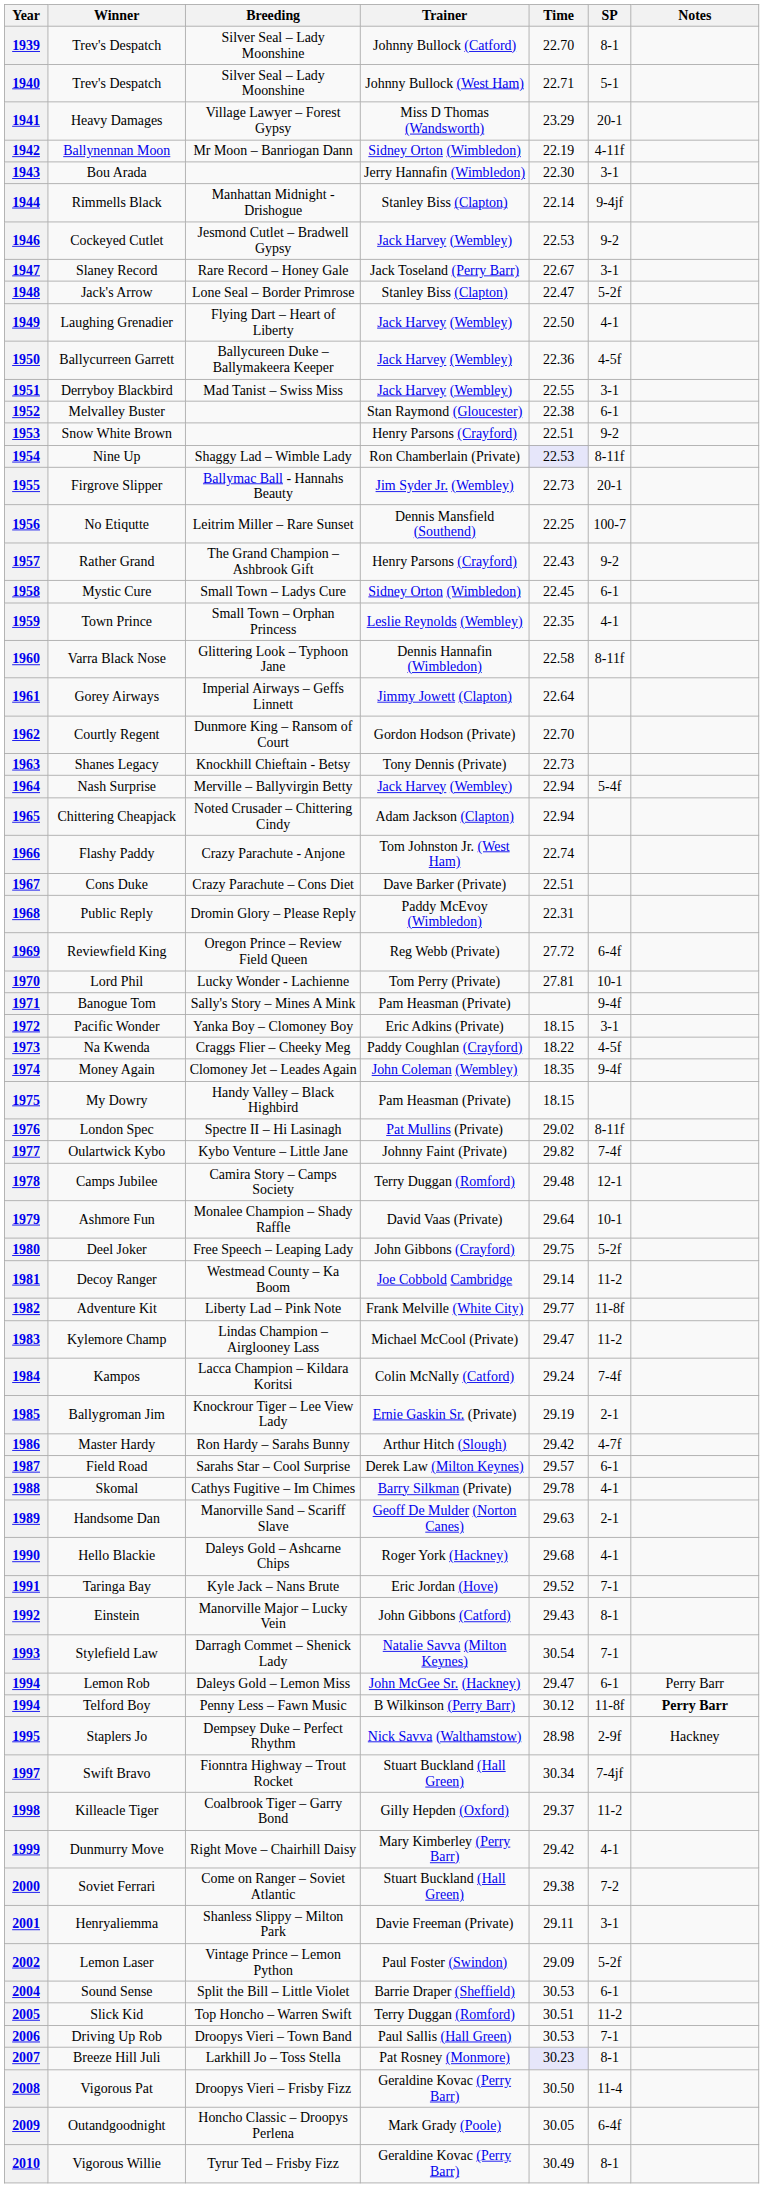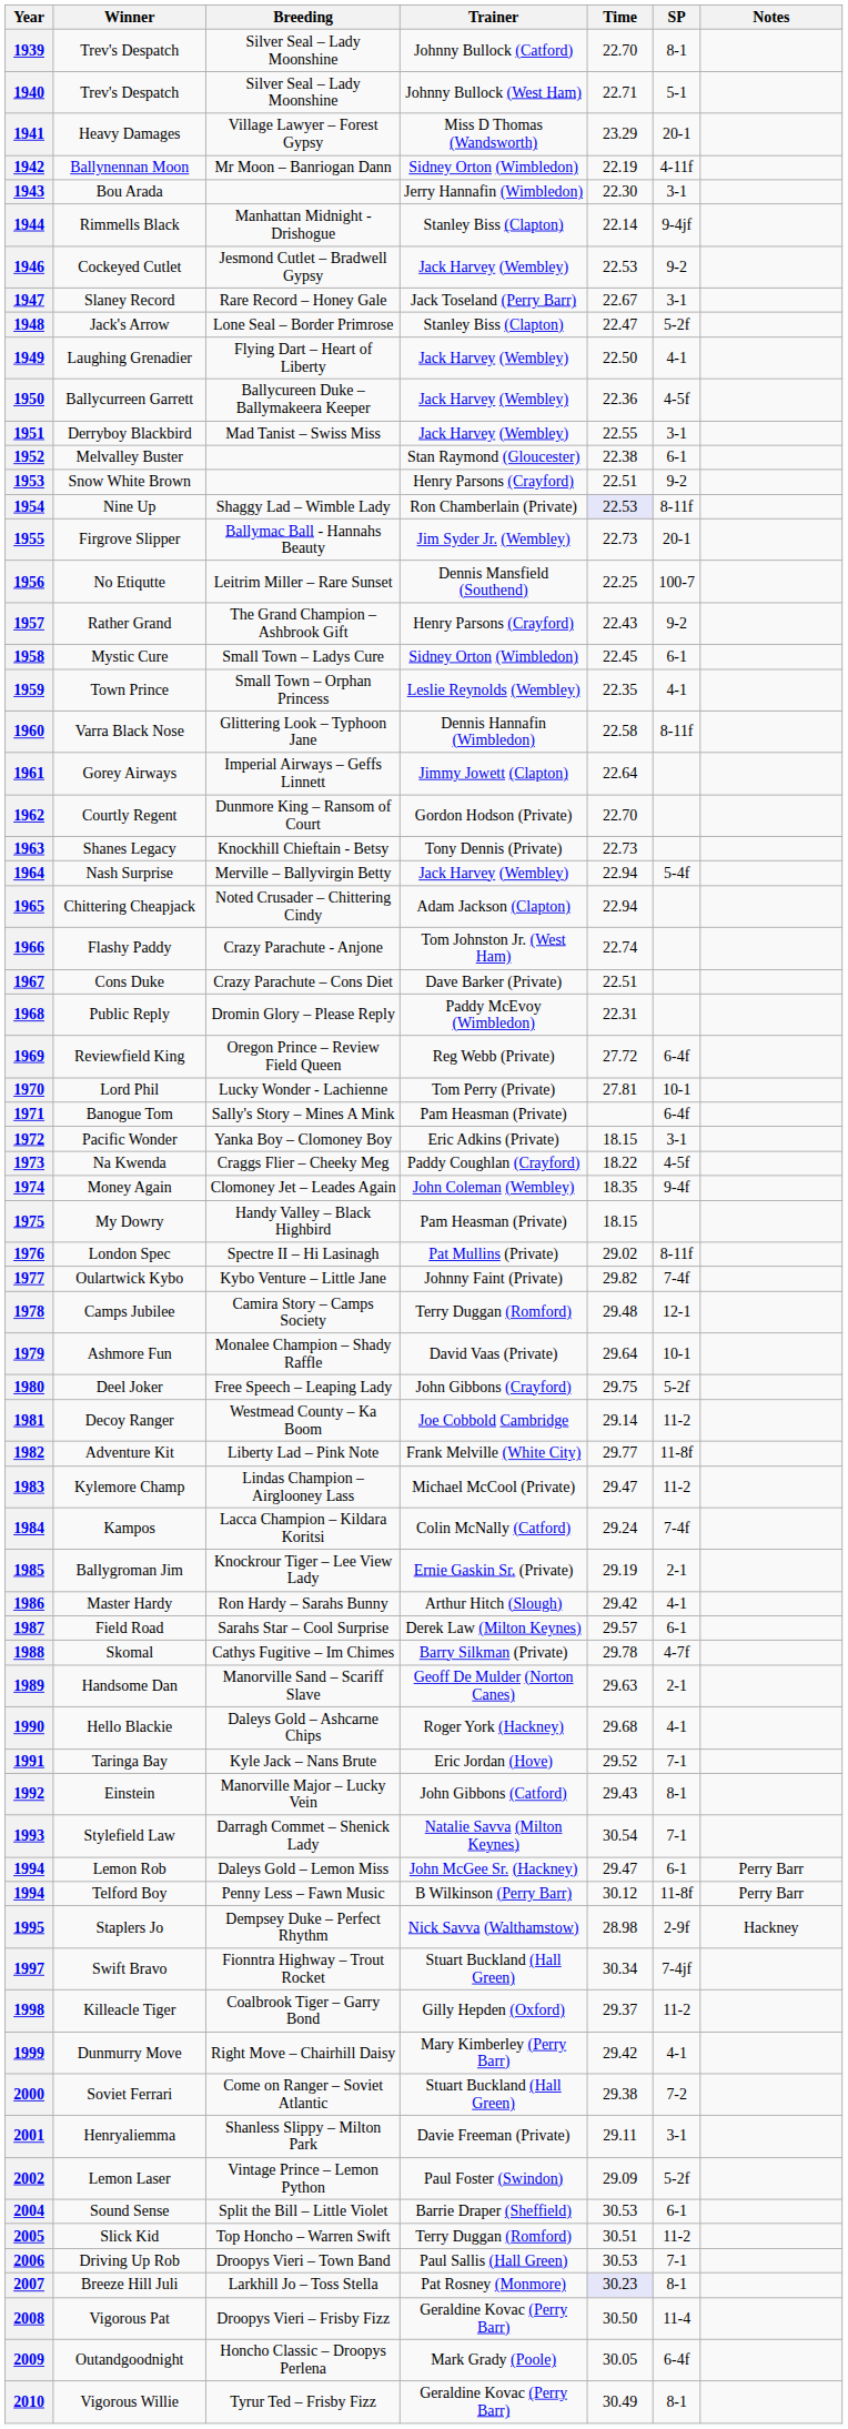 <table class="wikitable" style="text-align:center">
 <tr>
 <th width=50>Year</th>
 <th width=180>Winner</th>
 <th width=270>Breeding</th>
 <th width=250>Trainer</th>
 <th width=80>Time</th>
 <th width=50>SP</th>
 <th width=200>Notes</th>
 </tr>
 <tr>
 <th><a href='#'>1939</a></th>
 <td>Trev's Despatch</td>
 <td>Silver Seal – Lady Moonshine</td>
 <td>Johnny Bullock <a href='#'>(Catford)</a></td>
 <td>22.70</td>
 <td>8-1</td>
 <td></td>
 </tr>
 <tr>
 <th><a href='#'>1940</a></th>
 <td>Trev's Despatch</td>
 <td>Silver Seal – Lady Moonshine</td>
 <td>Johnny Bullock <a href='#'>(West Ham)</a></td>
 <td>22.71</td>
 <td>5-1</td>
 <td></td>
 </tr>
 <tr>
 <th><a href='#'>1941</a></th>
 <td>Heavy Damages</td>
 <td>Village Lawyer – Forest Gypsy</td>
 <td>Miss D Thomas <a href='#'>(Wandsworth)</a></td>
 <td>23.29</td>
 <td>20-1</td>
 <td></td>
 </tr>
 <tr>
 <th><a href='#'>1942</a></th>
 <td><a href='#'>Ballynennan Moon</a></td>
 <td>Mr Moon – Banriogan Dann</td>
 <td><a href='#'>Sidney Orton</a> <a href='#'>(Wimbledon)</a></td>
 <td>22.19</td>
 <td>4-11f</td>
 <td></td>
 </tr>
 <tr>
 <th><a href='#'>1943</a></th>
 <td>Bou Arada</td>
 <td></td>
 <td>Jerry Hannafin <a href='#'>(Wimbledon)</a></td>
 <td>22.30</td>
 <td>3-1</td>
 <td></td>
 </tr>
 <tr>
 <th><a href='#'>1944</a></th>
 <td>Rimmells Black </td>
 <td>Manhattan Midnight - Drishogue</td>
 <td>Stanley Biss <a href='#'>(Clapton)</a></td>
 <td>22.14</td>
 <td>9-4jf</td>
 <td></td>
 </tr>
 <tr>
 <th><a href='#'>1946</a></th>
 <td>Cockeyed Cutlet</td>
 <td>Jesmond Cutlet – Bradwell Gypsy</td>
 <td><a href='#'>Jack Harvey</a> <a href='#'>(Wembley)</a></td>
 <td>22.53</td>
 <td>9-2</td>
 <td></td>
 </tr>
 <tr>
 <th><a href='#'>1947</a></th>
 <td>Slaney Record</td>
 <td>Rare Record – Honey Gale</td>
 <td>Jack Toseland <a href='#'>(Perry Barr)</a></td>
 <td>22.67</td>
 <td>3-1</td>
 <td></td>
 </tr>
 <tr>
 <th><a href='#'>1948</a></th>
 <td>Jack's Arrow</td>
 <td>Lone Seal – Border Primrose</td>
 <td>Stanley Biss <a href='#'>(Clapton)</a></td>
 <td>22.47</td>
 <td>5-2f</td>
 <td></td>
 </tr>
 <tr>
 <th><a href='#'>1949</a></th>
 <td>Laughing Grenadier</td>
 <td>Flying Dart – Heart of Liberty</td>
 <td><a href='#'>Jack Harvey</a> <a href='#'>(Wembley)</a></td>
 <td>22.50</td>
 <td>4-1</td>
 <td></td>
 </tr>
 <tr>
 <th><a href='#'>1950</a></th>
 <td>Ballycurreen Garrett</td>
 <td>Ballycureen Duke – Ballymakeera Keeper</td>
 <td><a href='#'>Jack Harvey</a> <a href='#'>(Wembley)</a></td>
 <td>22.36</td>
 <td>4-5f</td>
 <td></td>
 </tr>
 <tr>
 <th><a href='#'>1951</a></th>
 <td>Derryboy Blackbird</td>
 <td>Mad Tanist – Swiss Miss</td>
 <td><a href='#'>Jack Harvey</a> <a href='#'>(Wembley)</a></td>
 <td>22.55</td>
 <td>3-1</td>
 <td></td>
 </tr>
 <tr>
 <th><a href='#'>1952</a></th>
 <td>Melvalley Buster</td>
 <td></td>
 <td>Stan Raymond <a href='#'>(Gloucester)</a></td>
 <td>22.38</td>
 <td>6-1</td>
 <td></td>
 </tr>
 <tr>
 <th><a href='#'>1953</a></th>
 <td>Snow White Brown</td>
 <td></td>
 <td>Henry Parsons <a href='#'>(Crayford)</a></td>
 <td>22.51</td>
 <td>9-2</td>
 <td></td>
 </tr>
 <tr>
 <th><a href='#'>1954</a></th>
 <td>Nine Up</td>
 <td>Shaggy Lad – Wimble Lady</td>
 <td>Ron Chamberlain (Private)</td>
 <td style="background: lavender;">22.53</td>
 <td>8-11f</td>
 <td></td>
 </tr>
 <tr>
 <th><a href='#'>1955</a></th>
 <td>Firgrove Slipper</td>
 <td><a href='#'>Ballymac Ball</a> - Hannahs Beauty</td>
 <td><a href='#'>Jim Syder Jr.</a> <a href='#'>(Wembley)</a></td>
 <td>22.73</td>
 <td>20-1</td>
 <td></td>
 </tr>
 <tr>
 <th><a href='#'>1956</a></th>
 <td>No Etiqutte </td>
 <td>Leitrim Miller – Rare Sunset</td>
 <td>Dennis Mansfield <a href='#'>(Southend)</a></td>
 <td>22.25</td>
 <td>100-7</td>
 <td></td>
 </tr>
 <tr>
 <th><a href='#'>1957</a></th>
 <td>Rather Grand</td>
 <td>The Grand Champion – Ashbrook Gift</td>
 <td>Henry Parsons <a href='#'>(Crayford)</a></td>
 <td>22.43</td>
 <td>9-2</td>
 <td></td>
 </tr>
 <tr>
 <th><a href='#'>1958</a></th>
 <td>Mystic Cure</td>
 <td>Small Town – Ladys Cure</td>
 <td><a href='#'>Sidney Orton</a> <a href='#'>(Wimbledon)</a></td>
 <td>22.45</td>
 <td>6-1</td>
 <td></td>
 </tr>
 <tr>
 <th><a href='#'>1959</a></th>
 <td>Town Prince</td>
 <td>Small Town – Orphan Princess</td>
 <td><a href='#'>Leslie Reynolds</a> <a href='#'>(Wembley)</a></td>
 <td>22.35</td>
 <td>4-1</td>
 <td></td>
 </tr>
 <tr>
 <th><a href='#'>1960</a></th>
 <td>Varra Black Nose</td>
 <td>Glittering Look – Typhoon Jane</td>
 <td>Dennis Hannafin <a href='#'>(Wimbledon)</a></td>
 <td>22.58</td>
 <td>8-11f</td>
 <td></td>
 </tr>
 <tr>
 <th><a href='#'>1961</a></th>
 <td>Gorey Airways</td>
 <td>Imperial Airways – Geffs Linnett</td>
 <td><a href='#'>Jimmy Jowett</a> <a href='#'>(Clapton)</a></td>
 <td>22.64</td>
 <td></td>
 <td></td>
 </tr>
 <tr>
 <th><a href='#'>1962</a></th>
 <td>Courtly Regent</td>
 <td>Dunmore King – Ransom of Court</td>
 <td>Gordon Hodson (Private)</td>
 <td>22.70</td>
 <td></td>
 <td></td>
 </tr>
 <tr>
 <th><a href='#'>1963</a></th>
 <td>Shanes Legacy</td>
 <td>Knockhill Chieftain - Betsy</td>
 <td>Tony Dennis (Private)</td>
 <td>22.73</td>
 <td></td>
 <td></td>
 </tr>
 <tr>
 <th><a href='#'>1964</a></th>
 <td>Nash Surprise</td>
 <td>Merville – Ballyvirgin Betty</td>
 <td><a href='#'>Jack Harvey</a> <a href='#'>(Wembley)</a></td>
 <td>22.94</td>
 <td>5-4f</td>
 <td></td>
 </tr>
 <tr>
 <th><a href='#'>1965</a></th>
 <td>Chittering Cheapjack</td>
 <td>Noted Crusader – Chittering Cindy</td>
 <td>Adam Jackson <a href='#'>(Clapton)</a></td>
 <td>22.94</td>
 <td></td>
 <td></td>
 </tr>
 <tr>
 <th><a href='#'>1966</a></th>
 <td>Flashy Paddy</td>
 <td>Crazy Parachute - Anjone</td>
 <td>Tom Johnston Jr. <a href='#'>(West Ham)</a></td>
 <td>22.74</td>
 <td></td>
 <td></td>
 </tr>
 <tr>
 <th><a href='#'>1967</a></th>
 <td>Cons Duke</td>
 <td>Crazy Parachute – Cons Diet</td>
 <td>Dave Barker (Private)</td>
 <td>22.51</td>
 <td></td>
 <td></td>
 </tr>
 <tr>
 <th><a href='#'>1968</a></th>
 <td>Public Reply</td>
 <td>Dromin Glory – Please Reply</td>
 <td>Paddy McEvoy <a href='#'>(Wimbledon)</a></td>
 <td>22.31</td>
 <td></td>
 <td></td>
 </tr>
 <tr>
 <th><a href='#'>1969</a></th>
 <td>Reviewfield King</td>
 <td>Oregon Prince – Review Field Queen</td>
 <td>Reg Webb (Private)</td>
 <td>27.72</td>
 <td>6-4f</td>
 <td></td>
 </tr>
 <tr>
 <th><a href='#'>1970</a></th>
 <td>Lord Phil</td>
 <td>Lucky Wonder - Lachienne</td>
 <td>Tom Perry (Private)</td>
 <td>27.81</td>
 <td>10-1</td>
 <td></td>
 </tr>
 <tr>
 <th><a href='#'>1971</a></th>
 <td>Banogue Tom</td>
 <td>Sally's Story – Mines A Mink</td>
 <td>Pam Heasman (Private)</td>
 <td></td>
-<td>9-4f</td>
+<td>6-4f</td>
 <td></td>
 </tr>
 <tr>
 <th><a href='#'>1972</a></th>
 <td>Pacific Wonder</td>
 <td>Yanka Boy – Clomoney Boy</td>
 <td>Eric Adkins (Private)</td>
 <td>18.15</td>
 <td>3-1</td>
 <td></td>
 </tr>
 <tr>
 <th><a href='#'>1973</a></th>
 <td>Na Kwenda</td>
 <td>Craggs Flier – Cheeky Meg</td>
 <td>Paddy Coughlan <a href='#'>(Crayford)</a></td>
 <td>18.22</td>
 <td>4-5f</td>
 <td></td>
 </tr>
 <tr>
 <th><a href='#'>1974</a></th>
 <td>Money Again</td>
 <td>Clomoney Jet – Leades Again</td>
 <td><a href='#'>John Coleman</a> <a href='#'>(Wembley)</a></td>
 <td>18.35</td>
 <td>9-4f</td>
 <td></td>
 </tr>
 <tr>
 <th><a href='#'>1975</a></th>
 <td>My Dowry</td>
 <td>Handy Valley – Black Highbird</td>
 <td>Pam Heasman (Private)</td>
 <td>18.15</td>
 <td></td>
 <td></td>
 </tr>
 <tr>
 <th><a href='#'>1976</a></th>
 <td>London Spec</td>
 <td>Spectre II – Hi Lasinagh</td>
 <td><a href='#'>Pat Mullins</a> (Private)</td>
 <td>29.02</td>
 <td>8-11f</td>
 <td></td>
 </tr>
 <tr>
 <th><a href='#'>1977</a></th>
 <td>Oulartwick Kybo</td>
 <td>Kybo Venture – Little Jane</td>
 <td>Johnny Faint (Private)</td>
 <td>29.82</td>
 <td>7-4f</td>
 <td></td>
 </tr>
 <tr>
 <th><a href='#'>1978</a></th>
 <td>Camps Jubilee</td>
 <td>Camira Story – Camps Society</td>
 <td>Terry Duggan <a href='#'>(Romford)</a></td>
 <td>29.48</td>
 <td>12-1</td>
 <td></td>
 </tr>
 <tr>
 <th><a href='#'>1979</a></th>
 <td>Ashmore Fun</td>
 <td>Monalee Champion – Shady Raffle</td>
 <td>David Vaas (Private)</td>
 <td>29.64</td>
 <td>10-1</td>
 <td></td>
 </tr>
 <tr>
 <th><a href='#'>1980</a></th>
 <td>Deel Joker</td>
 <td>Free Speech – Leaping Lady</td>
 <td>John Gibbons <a href='#'>(Crayford)</a></td>
 <td>29.75</td>
 <td>5-2f</td>
 <td></td>
 </tr>
 <tr>
 <th><a href='#'>1981</a></th>
 <td>Decoy Ranger</td>
 <td>Westmead County – Ka Boom</td>
 <td><a href='#'>Joe Cobbold</a> <a href='#'>Cambridge</a></td>
 <td>29.14</td>
 <td>11-2</td>
 <td></td>
 </tr>
 <tr>
 <th><a href='#'>1982</a></th>
 <td>Adventure Kit</td>
 <td>Liberty Lad – Pink Note</td>
 <td>Frank Melville <a href='#'>(White City)</a></td>
 <td>29.77</td>
 <td>11-8f</td>
 <td></td>
 </tr>
 <tr>
 <th><a href='#'>1983</a></th>
 <td>Kylemore Champ</td>
 <td>Lindas Champion – Airglooney Lass</td>
 <td>Michael McCool (Private)</td>
 <td>29.47</td>
 <td>11-2</td>
 <td></td>
 </tr>
 <tr>
 <th><a href='#'>1984</a></th>
 <td>Kampos</td>
 <td>Lacca Champion – Kildara Koritsi</td>
 <td>Colin McNally <a href='#'>(Catford)</a></td>
 <td>29.24</td>
 <td>7-4f</td>
 <td></td>
 </tr>
 <tr>
 <th><a href='#'>1985</a></th>
 <td>Ballygroman Jim</td>
 <td>Knockrour Tiger – Lee View Lady</td>
 <td><a href='#'>Ernie Gaskin Sr.</a> (Private)</td>
 <td>29.19</td>
 <td>2-1</td>
 <td></td>
 </tr>
 <tr>
 <th><a href='#'>1986</a></th>
 <td>Master Hardy</td>
 <td>Ron Hardy – Sarahs Bunny</td>
 <td>Arthur Hitch <a href='#'>(Slough)</a></td>
 <td>29.42</td>
-<td>4-7f</td>
+<td>4-1</td>
 <td></td>
 </tr>
 <tr>
 <th><a href='#'>1987</a></th>
 <td>Field Road</td>
 <td>Sarahs Star – Cool Surprise</td>
 <td>Derek Law <a href='#'>(Milton Keynes)</a></td>
 <td>29.57</td>
 <td>6-1</td>
 <td></td>
 </tr>
 <tr>
 <th><a href='#'>1988</a></th>
 <td>Skomal</td>
 <td>Cathys Fugitive – Im Chimes</td>
 <td><a href='#'>Barry Silkman</a> (Private)</td>
 <td>29.78</td>
-<td>4-1</td>
+<td>4-7f</td>
 <td></td>
 </tr>
 <tr>
 <th><a href='#'>1989</a></th>
 <td>Handsome Dan</td>
 <td>Manorville Sand – Scariff Slave</td>
 <td><a href='#'>Geoff De Mulder</a> <a href='#'>(Norton Canes)</a></td>
 <td>29.63</td>
 <td>2-1</td>
 <td></td>
 </tr>
 <tr>
 <th><a href='#'>1990</a></th>
 <td>Hello Blackie</td>
 <td>Daleys Gold – Ashcarne Chips</td>
 <td>Roger York <a href='#'>(Hackney)</a></td>
 <td>29.68</td>
 <td>4-1</td>
 <td></td>
 </tr>
 <tr>
 <th><a href='#'>1991</a></th>
 <td>Taringa Bay</td>
 <td>Kyle Jack – Nans Brute</td>
 <td>Eric Jordan <a href='#'>(Hove)</a></td>
 <td>29.52</td>
 <td>7-1</td>
 <td></td>
 </tr>
 <tr>
 <th><a href='#'>1992</a></th>
 <td>Einstein</td>
 <td>Manorville Major – Lucky Vein</td>
 <td>John Gibbons <a href='#'>(Catford)</a></td>
 <td>29.43</td>
 <td>8-1</td>
 <td></td>
 </tr>
 <tr>
 <th><a href='#'>1993</a></th>
 <td>Stylefield Law</td>
 <td>Darragh Commet – Shenick Lady</td>
 <td><a href='#'>Natalie Savva</a> <a href='#'>(Milton Keynes)</a></td>
 <td>30.54</td>
 <td>7-1</td>
 <td></td>
 </tr>
 <tr>
 <th><a href='#'>1994</a></th>
 <td>Lemon Rob</td>
 <td>Daleys Gold – Lemon Miss</td>
 <td><a href='#'>John McGee Sr.</a> <a href='#'>(Hackney)</a></td>
 <td>29.47</td>
 <td>6-1</td>
 <td>Perry Barr</td>
 </tr>
 <tr>
 <th><a href='#'>1994</a></th>
 <td>Telford Boy</td>
 <td>Penny Less – Fawn Music</td>
 <td>B Wilkinson <a href='#'>(Perry Barr)</a></td>
 <td>30.12</td>
 <td>11-8f</td>
-<td><strong>Perry Barr</strong></td>
+<td>Perry Barr</td>
 </tr>
 <tr>
 <th><a href='#'>1995</a></th>
 <td>Staplers Jo</td>
 <td>Dempsey Duke – Perfect Rhythm</td>
 <td><a href='#'>Nick Savva</a> <a href='#'>(Walthamstow)</a></td>
 <td>28.98</td>
 <td>2-9f</td>
 <td>Hackney</td>
 </tr>
 <tr>
 <th><a href='#'>1997</a></th>
 <td>Swift Bravo</td>
 <td>Fionntra Highway – Trout Rocket</td>
 <td>Stuart Buckland <a href='#'>(Hall Green)</a></td>
 <td>30.34</td>
 <td>7-4jf</td>
 <td></td>
 </tr>
 <tr>
 <th><a href='#'>1998</a></th>
 <td>Killeacle Tiger</td>
 <td>Coalbrook Tiger – Garry Bond</td>
 <td>Gilly Hepden <a href='#'>(Oxford)</a></td>
 <td>29.37</td>
 <td>11-2</td>
 <td></td>
 </tr>
 <tr>
 <th><a href='#'>1999</a></th>
 <td>Dunmurry Move</td>
 <td>Right Move – Chairhill Daisy</td>
 <td>Mary Kimberley <a href='#'>(Perry Barr)</a></td>
 <td>29.42</td>
 <td>4-1</td>
 <td></td>
 </tr>
 <tr>
 <th><a href='#'>2000</a></th>
 <td>Soviet Ferrari</td>
 <td>Come on Ranger – Soviet Atlantic</td>
 <td>Stuart Buckland <a href='#'>(Hall Green)</a></td>
 <td>29.38</td>
 <td>7-2</td>
 <td></td>
 </tr>
 <tr>
 <th><a href='#'>2001</a></th>
 <td>Henryaliemma</td>
 <td>Shanless Slippy – Milton Park</td>
 <td>Davie Freeman (Private)</td>
 <td>29.11</td>
 <td>3-1</td>
 <td></td>
 </tr>
 <tr>
 <th><a href='#'>2002</a></th>
 <td>Lemon Laser</td>
 <td>Vintage Prince – Lemon Python</td>
 <td>Paul Foster <a href='#'>(Swindon)</a></td>
 <td>29.09</td>
 <td>5-2f</td>
 <td></td>
 </tr>
 <tr>
 <th><a href='#'>2004</a></th>
 <td>Sound Sense</td>
 <td>Split the Bill – Little Violet</td>
 <td>Barrie Draper <a href='#'>(Sheffield)</a></td>
 <td>30.53</td>
 <td>6-1</td>
 <td></td>
 </tr>
 <tr>
 <th><a href='#'>2005</a></th>
 <td>Slick Kid</td>
 <td>Top Honcho – Warren Swift</td>
 <td>Terry Duggan <a href='#'>(Romford)</a></td>
 <td>30.51</td>
 <td>11-2</td>
 <td></td>
 </tr>
 <tr>
 <th><a href='#'>2006</a></th>
 <td>Driving Up Rob</td>
 <td>Droopys Vieri – Town Band</td>
 <td>Paul Sallis <a href='#'>(Hall Green)</a></td>
 <td>30.53</td>
 <td>7-1</td>
 <td></td>
 </tr>
 <tr>
 <th><a href='#'>2007</a></th>
 <td>Breeze Hill Juli</td>
 <td>Larkhill Jo – Toss Stella</td>
 <td>Pat Rosney <a href='#'>(Monmore)</a></td>
 <td style="background: lavender;">30.23</td>
 <td>8-1</td>
 <td></td>
 </tr>
 <tr>
 <th><a href='#'>2008</a></th>
 <td>Vigorous Pat</td>
 <td>Droopys Vieri – Frisby Fizz</td>
 <td>Geraldine Kovac <a href='#'>(Perry Barr)</a></td>
 <td>30.50</td>
 <td>11-4</td>
 <td></td>
 </tr>
 <tr>
 <th><a href='#'>2009</a></th>
 <td>Outandgoodnight</td>
 <td>Honcho Classic – Droopys Perlena</td>
 <td>Mark Grady <a href='#'>(Poole)</a></td>
 <td>30.05</td>
 <td>6-4f</td>
 <td></td>
 </tr>
 <tr>
 <th><a href='#'>2010</a></th>
 <td>Vigorous Willie</td>
 <td>Tyrur Ted – Frisby Fizz</td>
 <td>Geraldine Kovac <a href='#'>(Perry Barr)</a></td>
 <td>30.49</td>
 <td>8-1</td>
 <td></td>
 </tr>
 </table>
